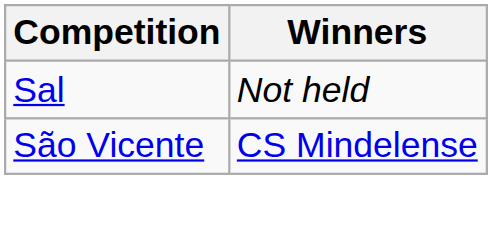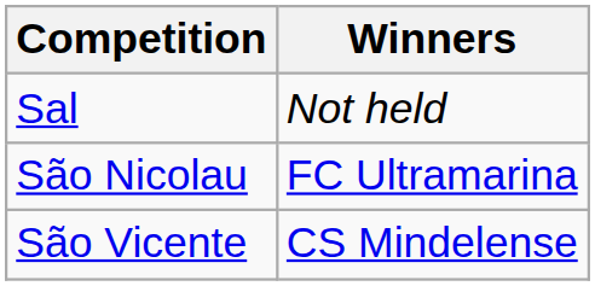 <table class="wikitable">
 <tr>
 <th>Competition</th>
 <th>Winners</th>
 </tr>
 <tr>
 <td><a href='#'>Sal</a></td>
 <td><em>Not held</em></td>
 </tr>
 <tr>
+<td><a href='#'>São Nicolau</a></td>
+<td><a href='#'>FC Ultramarina</a></td>
+</tr>
+<tr>
 <td><a href='#'>São Vicente</a></td>
 <td><a href='#'>CS Mindelense</a></td>
 </tr>
 </table>
